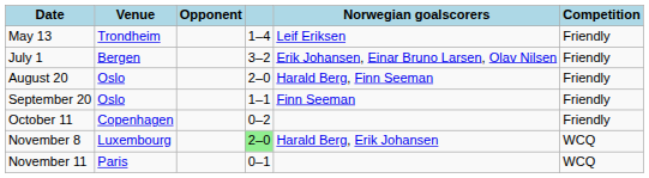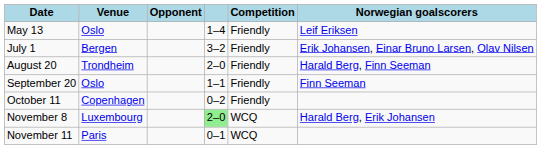 <table class="wikitable">
 <tr>
 <th style="background: lightblue;">Date</th>
 <th style="background: lightblue;">Venue</th>
 <th style="background: lightblue;">Opponent</th>
 <th style="background: lightblue;" align=center></th>
+<th style="background: lightblue;" align=center>Competition</th>
 <th style="background: lightblue;">Norwegian goalscorers</th>
-<th style="background: lightblue;" align=center>Competition</th>
 </tr>
 <tr>
 <td>May 13</td>
-<td><a href='#'>Trondheim</a></td>
+<td><a href='#'>Oslo</a></td>
 <td></td>
 <td>1–4</td>
+<td>Friendly</td>
 <td><a href='#'>Leif Eriksen</a></td>
-<td>Friendly</td>
 </tr>
 <tr>
 <td>July 1</td>
 <td><a href='#'>Bergen</a></td>
 <td></td>
 <td>3–2</td>
+<td>Friendly</td>
 <td><a href='#'>Erik Johansen</a>, <a href='#'>Einar Bruno Larsen</a>, <a href='#'>Olav Nilsen</a></td>
-<td>Friendly</td>
 </tr>
 <tr>
 <td>August 20</td>
-<td><a href='#'>Oslo</a></td>
+<td><a href='#'>Trondheim</a></td>
 <td></td>
 <td>2–0</td>
+<td>Friendly</td>
 <td><a href='#'>Harald Berg</a>, <a href='#'>Finn Seeman</a></td>
-<td>Friendly</td>
 </tr>
 <tr>
 <td>September 20</td>
 <td><a href='#'>Oslo</a></td>
 <td></td>
 <td>1–1</td>
+<td>Friendly</td>
 <td><a href='#'>Finn Seeman</a></td>
-<td>Friendly</td>
 </tr>
 <tr>
 <td>October 11</td>
 <td><a href='#'>Copenhagen</a></td>
 <td></td>
 <td>0–2</td>
+<td>Friendly</td>
 <td></td>
-<td>Friendly</td>
 </tr>
 <tr>
 <td>November 8</td>
 <td><a href='#'>Luxembourg</a></td>
 <td></td>
 <td style="background: lightgreen;">2–0</td>
+<td>WCQ</td>
 <td><a href='#'>Harald Berg</a>, <a href='#'>Erik Johansen</a></td>
-<td>WCQ</td>
 </tr>
 <tr>
 <td>November 11</td>
 <td><a href='#'>Paris</a></td>
 <td></td>
 <td>0–1</td>
+<td>WCQ</td>
 <td></td>
-<td>WCQ</td>
 </tr>
 </table>
